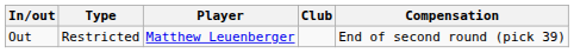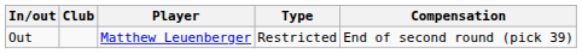 <table class="wikitable plainrowheaders">
 <tr>
 <th scope="col"><strong>In/out</strong></th>
+<th scope="col"><strong>Club</strong></th>
+<th scope="col"><strong>Player</strong></th>
 <th scope="col"><strong>Type</strong></th>
-<th scope="col"><strong>Player</strong></th>
-<th scope="col"><strong>Club</strong></th>
 <th scope="col"><strong>Compensation</strong></th>
 </tr>
 <tr>
 <td>Out</td>
+<td></td>
+<td><a href='#'>Matthew Leuenberger</a></td>
 <td>Restricted</td>
-<td><a href='#'>Matthew Leuenberger</a></td>
-<td></td>
 <td>End of second round (pick 39)</td>
 </tr>
 </table>
